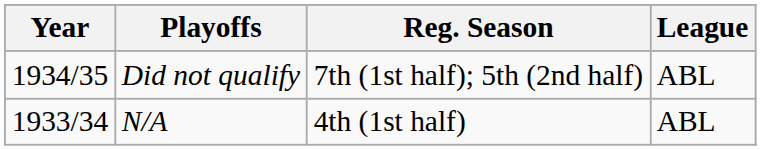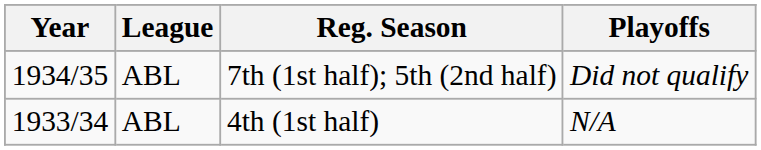 <table class="wikitable">
 <tr>
 <th>Year</th>
+<th>League</th>
+<th>Reg. Season</th>
 <th>Playoffs</th>
-<th>Reg. Season</th>
-<th>League</th>
 </tr>
 <tr>
 <td>1934/35</td>
+<td>ABL</td>
+<td>7th (1st half); 5th (2nd half)</td>
 <td><em>Did not qualify</em></td>
-<td>7th (1st half); 5th (2nd half)</td>
-<td>ABL</td>
 </tr>
 <tr>
 <td>1933/34</td>
+<td>ABL</td>
+<td>4th (1st half)</td>
 <td><em>N/A</em></td>
-<td>4th (1st half)</td>
-<td>ABL</td>
 </tr>
 </table>
